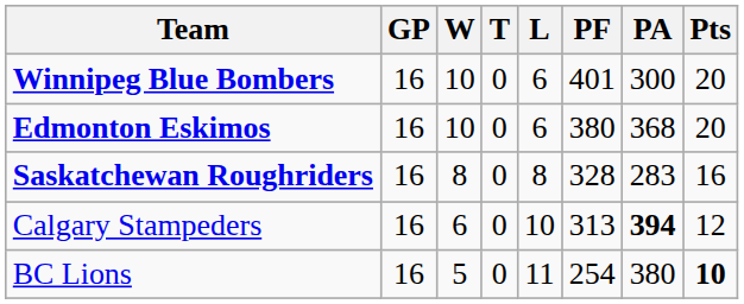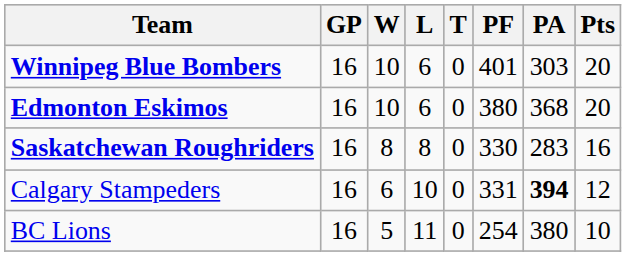 <table class="wikitable">
 <tr>
 <th>Team</th>
 <th>GP</th>
 <th>W</th>
+<th>L</th>
 <th>T</th>
-<th>L</th>
 <th>PF</th>
 <th>PA</th>
 <th>Pts</th>
 </tr>
 <tr align="center">
 <td align="left"><strong><a href='#'>Winnipeg Blue Bombers</a></strong></td>
 <td>16</td>
 <td>10</td>
+<td>6</td>
 <td>0</td>
-<td>6</td>
 <td>401</td>
-<td>300</td>
+<td>303</td>
 <td>20</td>
 </tr>
 <tr align="center">
 <td align="left"><strong><a href='#'>Edmonton Eskimos</a></strong></td>
 <td>16</td>
 <td>10</td>
+<td>6</td>
 <td>0</td>
-<td>6</td>
 <td>380</td>
 <td>368</td>
 <td>20</td>
 </tr>
 <tr align="center">
 <td align="left"><strong><a href='#'>Saskatchewan Roughriders</a></strong></td>
 <td>16</td>
 <td>8</td>
+<td>8</td>
 <td>0</td>
-<td>8</td>
-<td>328</td>
+<td>330</td>
 <td>283</td>
 <td>16</td>
 </tr>
 <tr align="center">
 <td align="left"><a href='#'>Calgary Stampeders</a></td>
 <td>16</td>
 <td>6</td>
+<td>10</td>
 <td>0</td>
-<td>10</td>
-<td>313</td>
+<td>331</td>
 <td><strong>394</strong></td>
 <td>12</td>
 </tr>
 <tr align="center">
 <td align="left"><a href='#'>BC Lions</a></td>
 <td>16</td>
 <td>5</td>
+<td>11</td>
 <td>0</td>
-<td>11</td>
 <td>254</td>
 <td>380</td>
-<td><strong>10</strong></td>
+<td>10</td>
 </tr>
 </table>
